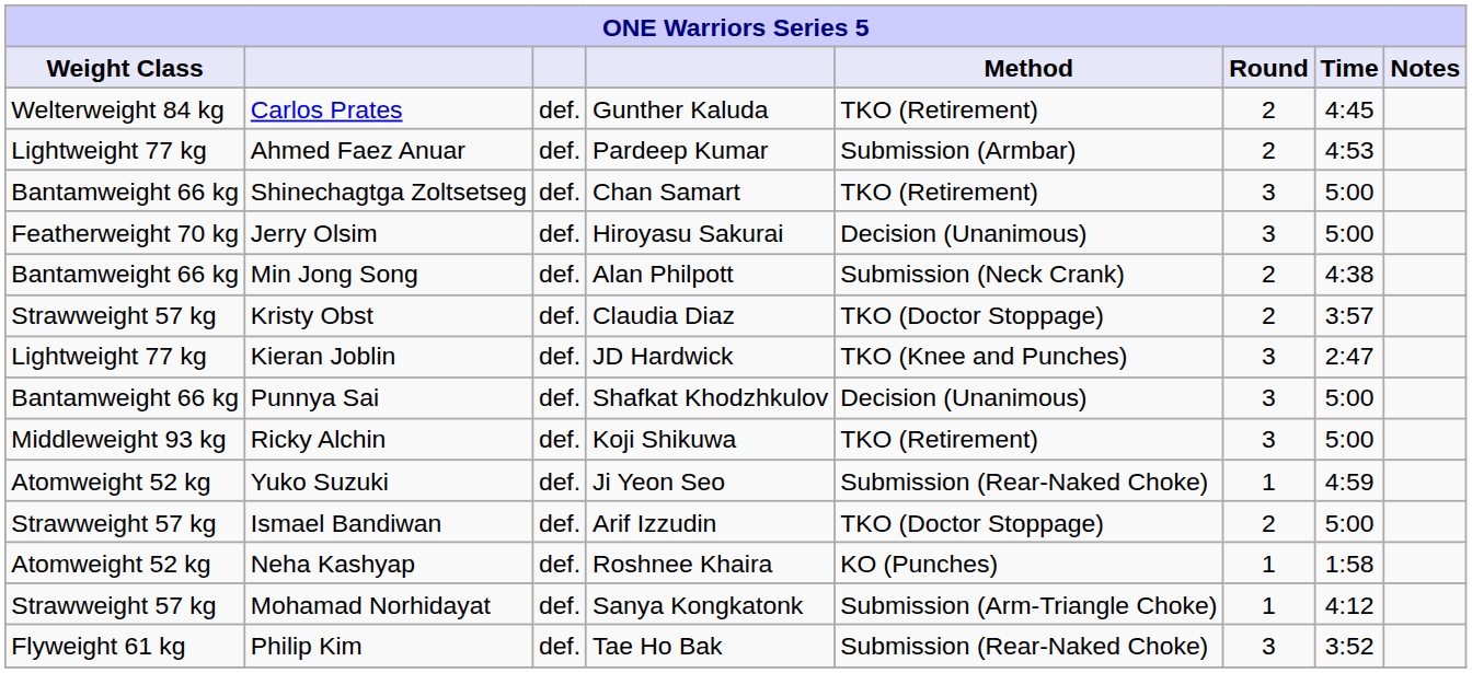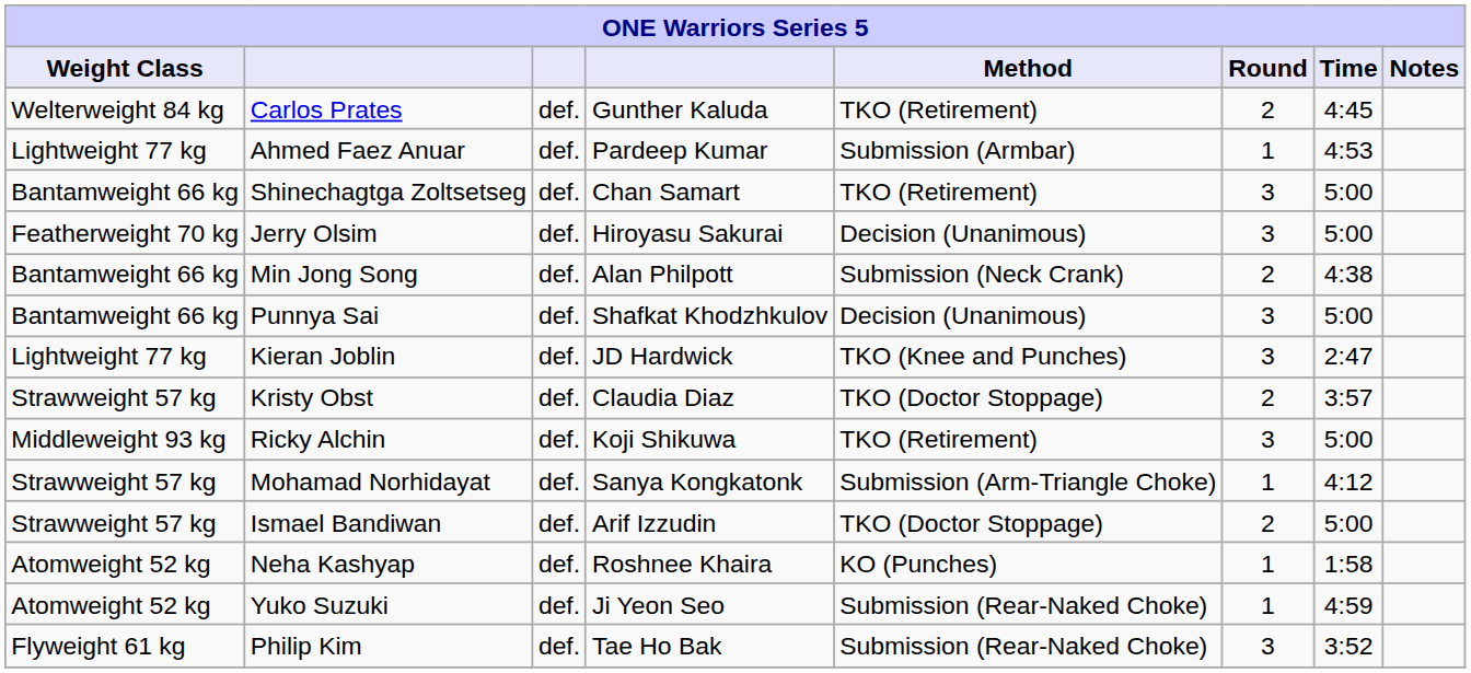 <table class="wikitable" style="font-size: 80%;">
 <tr>
 <th colspan="8" style="background-color: #ccf; color: #000080; text-align: center;"><strong>ONE Warriors Series 5</strong></th>
 </tr>
 <tr>
 <th colspan="1" style="background-color: #E6E8FA; color: #000000; text-align: center;">Weight Class</th>
 <th colspan="1" style="background-color: #E6E8FA; color: #000000; text-align: center;"></th>
 <th colspan="1" style="background-color: #E6E8FA; color: #000000; text-align: center;"></th>
 <th colspan="1" style="background-color: #E6E8FA; color: #000000; text-align: center;"></th>
 <th colspan="1" style="background-color: #E6E8FA; color: #000000; text-align: center;">Method</th>
 <th colspan="1" style="background-color: #E6E8FA; color: #000000; text-align: center;">Round</th>
 <th colspan="1" style="background-color: #E6E8FA; color: #000000; text-align: center;">Time</th>
 <th colspan="1" style="background-color: #E6E8FA; color: #000000; text-align: center;">Notes</th>
 </tr>
 <tr>
 <td>Welterweight 84 kg</td>
 <td> <a href='#'>Carlos Prates</a></td>
 <td>def.</td>
 <td> Gunther Kaluda</td>
 <td>TKO (Retirement)</td>
 <td align=center>2</td>
 <td align=center>4:45</td>
 <td></td>
 </tr>
 <tr>
 <td>Lightweight 77 kg</td>
 <td> Ahmed Faez Anuar</td>
 <td>def.</td>
 <td> Pardeep Kumar</td>
 <td>Submission (Armbar)</td>
-<td align=center>2</td>
+<td align=center>1</td>
 <td align=center>4:53</td>
 <td></td>
 </tr>
 <tr>
 <td>Bantamweight 66 kg</td>
 <td> Shinechagtga Zoltsetseg</td>
 <td>def.</td>
 <td> Chan Samart</td>
 <td>TKO (Retirement)</td>
 <td align=center>3</td>
 <td align=center>5:00</td>
 <td></td>
 </tr>
 <tr>
 <td>Featherweight 70 kg</td>
 <td> Jerry Olsim</td>
 <td>def.</td>
 <td> Hiroyasu Sakurai</td>
 <td>Decision (Unanimous)</td>
 <td align=center>3</td>
 <td align=center>5:00</td>
 <td></td>
 </tr>
 <tr>
 <td>Bantamweight 66 kg</td>
 <td> Min Jong Song</td>
 <td>def.</td>
 <td> Alan Philpott</td>
 <td>Submission (Neck Crank)</td>
 <td align=center>2</td>
 <td align=center>4:38</td>
 <td></td>
 </tr>
 <tr>
-<td>Strawweight 57 kg</td>
-<td> Kristy Obst</td>
+<td>Bantamweight 66 kg</td>
+<td> Punnya Sai</td>
 <td>def.</td>
-<td> Claudia Diaz</td>
-<td>TKO (Doctor Stoppage)</td>
-<td align=center>2</td>
-<td align=center>3:57</td>
+<td> Shafkat Khodzhkulov</td>
+<td>Decision (Unanimous)</td>
+<td align=center>3</td>
+<td align=center>5:00</td>
 <td></td>
 </tr>
 <tr>
 <td>Lightweight 77 kg</td>
 <td> Kieran Joblin</td>
 <td>def.</td>
 <td> JD Hardwick</td>
 <td>TKO (Knee and Punches)</td>
 <td align=center>3</td>
 <td align=center>2:47</td>
 <td></td>
 </tr>
 <tr>
-<td>Bantamweight 66 kg</td>
-<td> Punnya Sai</td>
+<td>Strawweight 57 kg</td>
+<td> Kristy Obst</td>
 <td>def.</td>
-<td> Shafkat Khodzhkulov</td>
-<td>Decision (Unanimous)</td>
-<td align=center>3</td>
-<td align=center>5:00</td>
+<td> Claudia Diaz</td>
+<td>TKO (Doctor Stoppage)</td>
+<td align=center>2</td>
+<td align=center>3:57</td>
 <td></td>
 </tr>
 <tr>
 <td>Middleweight 93 kg</td>
 <td> Ricky Alchin</td>
 <td>def.</td>
 <td> Koji Shikuwa</td>
 <td>TKO (Retirement)</td>
 <td align=center>3</td>
 <td align=center>5:00</td>
 <td></td>
 </tr>
 <tr>
-<td>Atomweight 52 kg</td>
-<td> Yuko Suzuki</td>
+<td>Strawweight 57 kg</td>
+<td> Mohamad Norhidayat</td>
 <td>def.</td>
-<td> Ji Yeon Seo</td>
-<td>Submission (Rear-Naked Choke)</td>
+<td> Sanya Kongkatonk</td>
+<td>Submission (Arm-Triangle Choke)</td>
 <td align=center>1</td>
-<td align=center>4:59</td>
+<td align=center>4:12</td>
 <td></td>
 </tr>
 <tr>
 <td>Strawweight 57 kg</td>
 <td> Ismael Bandiwan</td>
 <td>def.</td>
 <td> Arif Izzudin</td>
 <td>TKO (Doctor Stoppage)</td>
 <td align=center>2</td>
 <td align=center>5:00</td>
 <td></td>
 </tr>
 <tr>
 <td>Atomweight 52 kg</td>
 <td> Neha Kashyap</td>
 <td>def.</td>
 <td> Roshnee Khaira</td>
 <td>KO (Punches)</td>
 <td align=center>1</td>
 <td align=center>1:58</td>
 <td></td>
 </tr>
 <tr>
-<td>Strawweight 57 kg</td>
-<td> Mohamad Norhidayat</td>
+<td>Atomweight 52 kg</td>
+<td> Yuko Suzuki</td>
 <td>def.</td>
-<td> Sanya Kongkatonk</td>
-<td>Submission (Arm-Triangle Choke)</td>
+<td> Ji Yeon Seo</td>
+<td>Submission (Rear-Naked Choke)</td>
 <td align=center>1</td>
-<td align=center>4:12</td>
+<td align=center>4:59</td>
 <td></td>
 </tr>
 <tr>
 <td>Flyweight 61 kg</td>
 <td> Philip Kim</td>
 <td>def.</td>
 <td> Tae Ho Bak</td>
 <td>Submission (Rear-Naked Choke)</td>
 <td align=center>3</td>
 <td align=center>3:52</td>
 <td></td>
 </tr>
 </table>
